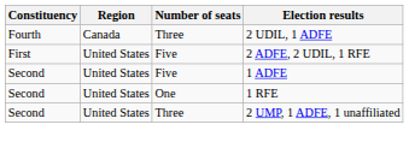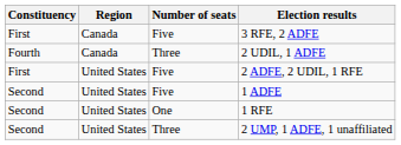 <table class="wikitable sortable">
 <tr>
 <th>Constituency</th>
 <th>Region</th>
 <th>Number of seats</th>
 <th>Election results</th>
+</tr>
+<tr>
+<td>First</td>
+<td>Canada</td>
+<td>Five</td>
+<td>3 RFE, 2 <a href='#'>ADFE</a></td>
 </tr>
 <tr>
 <td>Fourth</td>
 <td>Canada</td>
 <td>Three</td>
 <td>2 UDIL, 1 <a href='#'>ADFE</a></td>
 </tr>
 <tr>
 <td>First</td>
 <td>United States</td>
 <td>Five</td>
 <td>2 <a href='#'>ADFE</a>, 2 UDIL, 1 RFE</td>
 </tr>
 <tr>
 <td>Second</td>
 <td>United States</td>
 <td>Five</td>
 <td>1 <a href='#'>ADFE</a></td>
 </tr>
 <tr>
 <td>Second</td>
 <td>United States</td>
 <td>One</td>
 <td>1 RFE</td>
 </tr>
 <tr>
 <td>Second</td>
 <td>United States</td>
 <td>Three</td>
 <td>2 <a href='#'>UMP</a>, 1 <a href='#'>ADFE</a>, 1 unaffiliated</td>
 </tr>
 </table>
